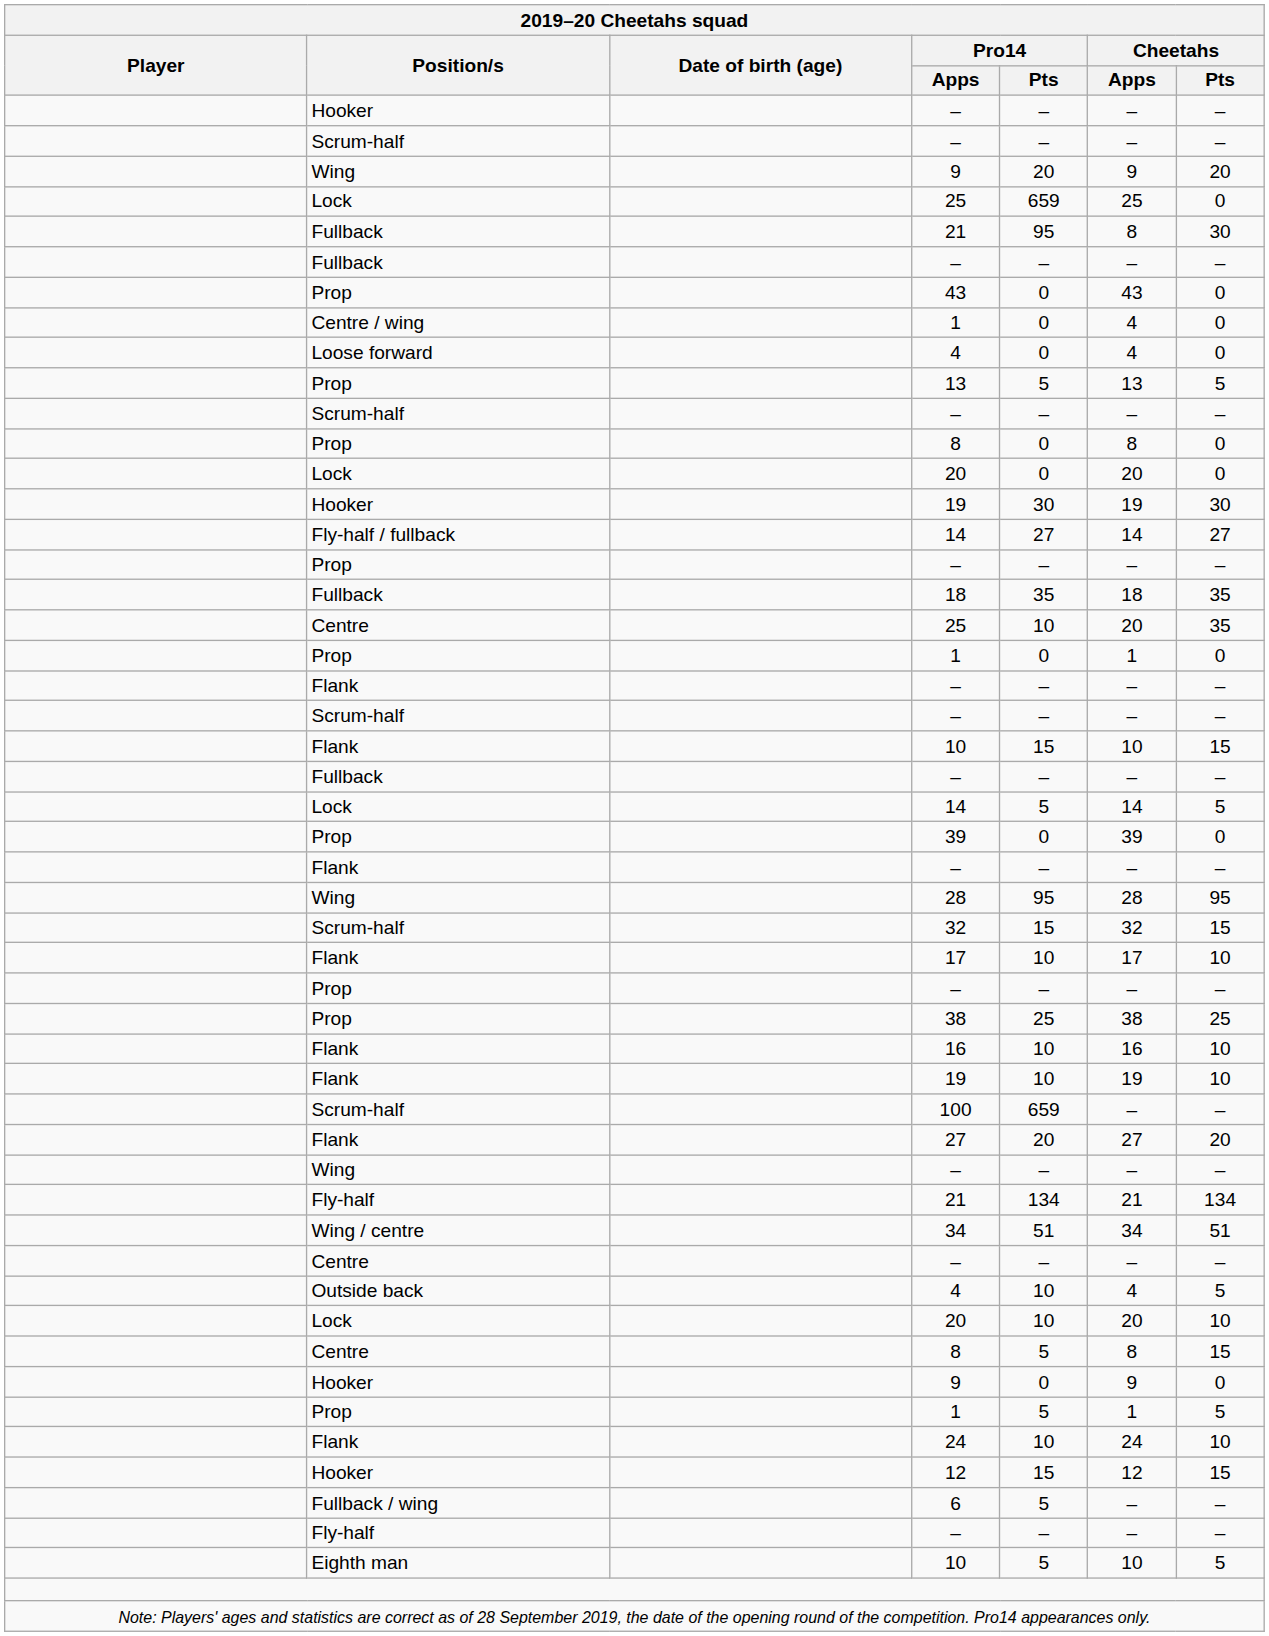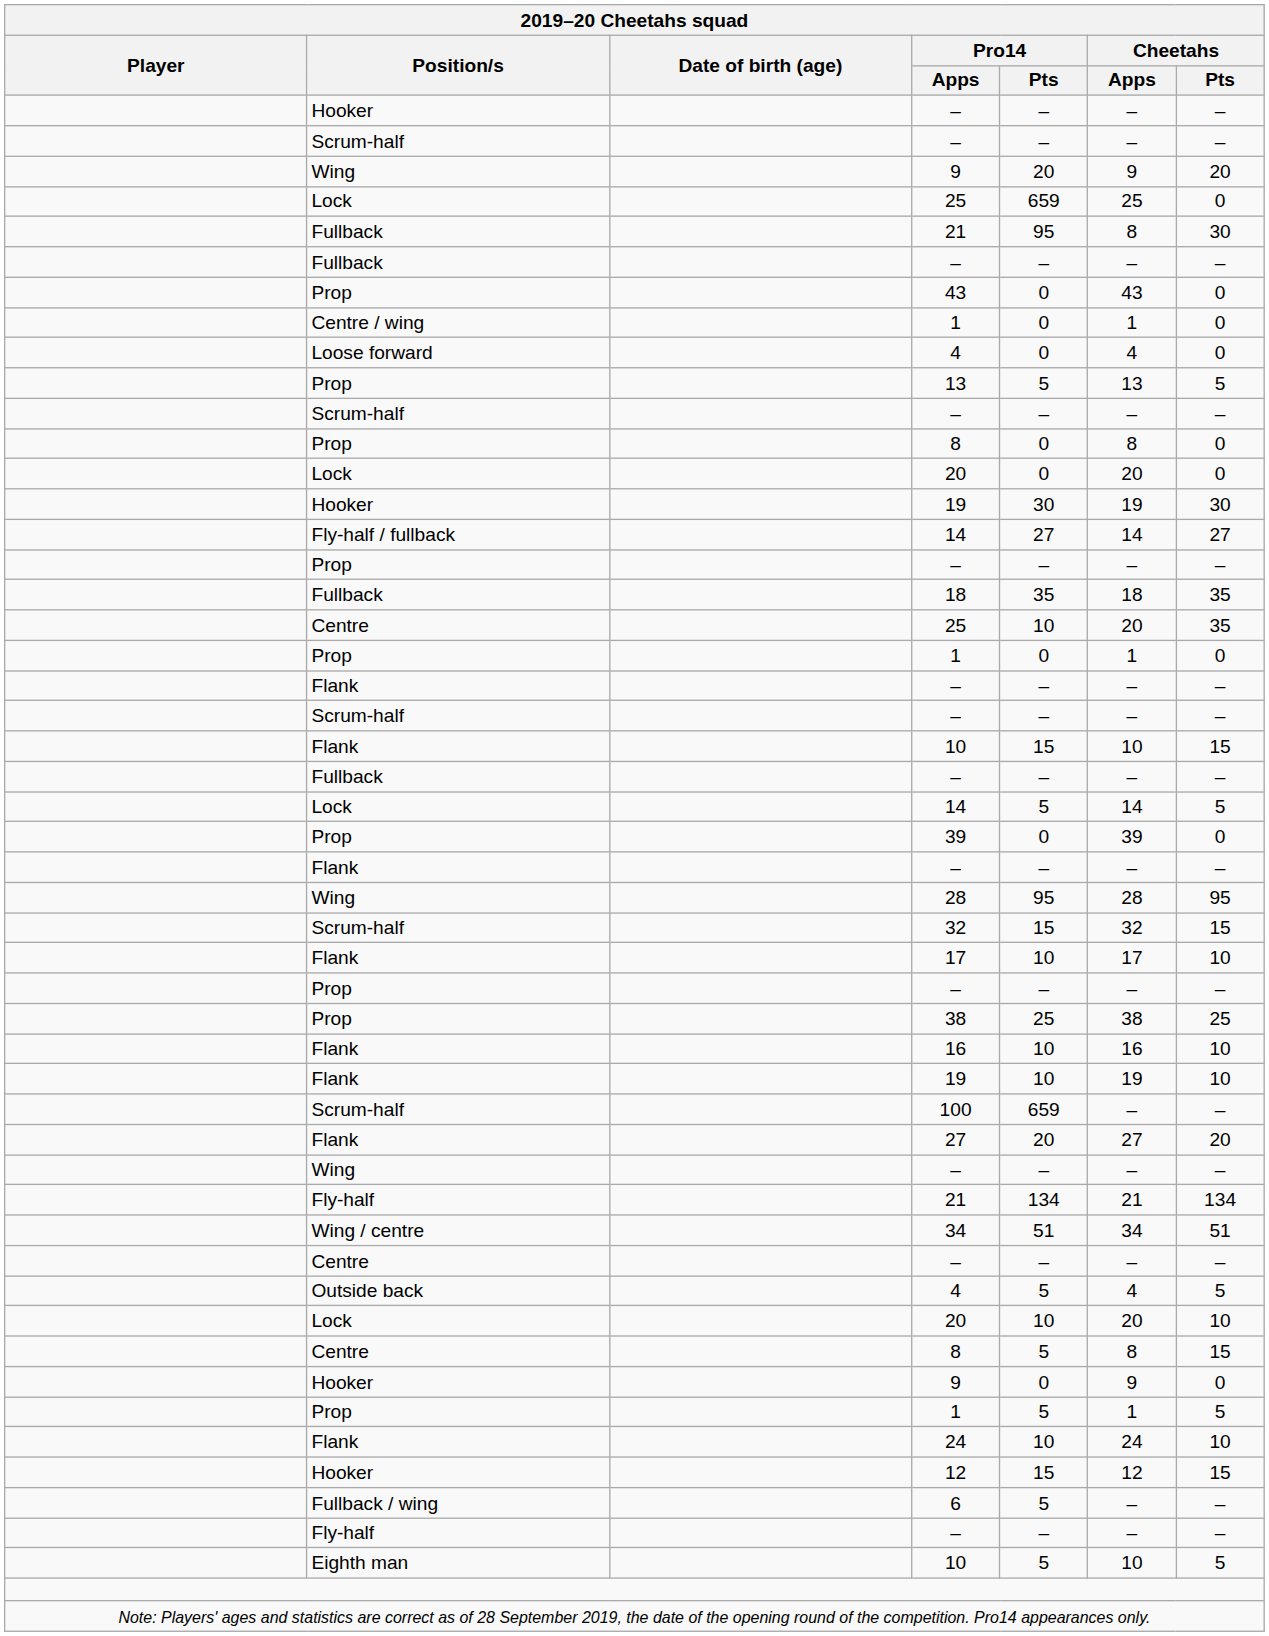 <table class="wikitable sortable" style="text-align:left; font-size:90%; width:75%">
 <tr>
 <th colspan=100%>2019–20 Cheetahs squad</th>
 </tr>
 <tr>
 <th style="width:24%;" rowspan=2>Player</th>
 <th style="width:24%;" rowspan=2>Position/s</th>
 <th style="width:24%;" rowspan=2>Date of birth (age)</th>
 <th colspan=2>Pro14</th>
 <th colspan=2>Cheetahs</th>
 </tr>
 <tr>
 <th style="width:7%;">Apps</th>
 <th style="width:7%;">Pts</th>
 <th style="width:7%;">Apps</th>
 <th style="width:7%;">Pts<br></th>
 </tr>
 <tr>
 <td> </td>
 <td>Hooker</td>
 <td></td>
 <td style="text-align:center;">–</td>
 <td style="text-align:center;">–</td>
 <td style="text-align:center;">–</td>
 <td style="text-align:center;">–</td>
 </tr>
 <tr>
 <td> </td>
 <td>Scrum-half</td>
 <td></td>
 <td style="text-align:center;">–</td>
 <td style="text-align:center;">–</td>
 <td style="text-align:center;">–</td>
 <td style="text-align:center;">–</td>
 </tr>
 <tr>
 <td> </td>
 <td>Wing</td>
 <td></td>
 <td style="text-align:center;">9</td>
 <td style="text-align:center;">20</td>
 <td style="text-align:center;">9</td>
 <td style="text-align:center;">20</td>
 </tr>
 <tr>
 <td> </td>
 <td>Lock</td>
 <td></td>
 <td style="text-align:center;">25</td>
 <td style="text-align:center;">659</td>
 <td style="text-align:center;">25</td>
 <td style="text-align:center;">0</td>
 </tr>
 <tr>
 <td> </td>
 <td>Fullback</td>
 <td></td>
 <td style="text-align:center;">21</td>
 <td style="text-align:center;">95</td>
 <td style="text-align:center;">8</td>
 <td style="text-align:center;">30</td>
 </tr>
 <tr>
 <td> </td>
 <td>Fullback</td>
 <td></td>
 <td style="text-align:center;">–</td>
 <td style="text-align:center;">–</td>
 <td style="text-align:center;">–</td>
 <td style="text-align:center;">–</td>
 </tr>
 <tr>
 <td> </td>
 <td>Prop</td>
 <td></td>
 <td style="text-align:center;">43</td>
 <td style="text-align:center;">0</td>
 <td style="text-align:center;">43</td>
 <td style="text-align:center;">0</td>
 </tr>
 <tr>
 <td> </td>
 <td>Centre / wing</td>
 <td></td>
 <td style="text-align:center;">1</td>
 <td style="text-align:center;">0</td>
-<td style="text-align:center;">4</td>
+<td style="text-align:center;">1</td>
 <td style="text-align:center;">0</td>
 </tr>
 <tr>
 <td> </td>
 <td>Loose forward</td>
 <td></td>
 <td style="text-align:center;">4</td>
 <td style="text-align:center;">0</td>
 <td style="text-align:center;">4</td>
 <td style="text-align:center;">0</td>
 </tr>
 <tr>
 <td> </td>
 <td>Prop</td>
 <td></td>
 <td style="text-align:center;">13</td>
 <td style="text-align:center;">5</td>
 <td style="text-align:center;">13</td>
 <td style="text-align:center;">5</td>
 </tr>
 <tr>
 <td> </td>
 <td>Scrum-half</td>
 <td></td>
 <td style="text-align:center;">–</td>
 <td style="text-align:center;">–</td>
 <td style="text-align:center;">–</td>
 <td style="text-align:center;">–</td>
 </tr>
 <tr>
 <td> </td>
 <td>Prop</td>
 <td></td>
 <td style="text-align:center;">8</td>
 <td style="text-align:center;">0</td>
 <td style="text-align:center;">8</td>
 <td style="text-align:center;">0</td>
 </tr>
 <tr>
 <td> </td>
 <td>Lock</td>
 <td></td>
 <td style="text-align:center;">20</td>
 <td style="text-align:center;">0</td>
 <td style="text-align:center;">20</td>
 <td style="text-align:center;">0</td>
 </tr>
 <tr>
 <td> </td>
 <td>Hooker</td>
 <td></td>
 <td style="text-align:center;">19</td>
 <td style="text-align:center;">30</td>
 <td style="text-align:center;">19</td>
 <td style="text-align:center;">30</td>
 </tr>
 <tr>
 <td> </td>
 <td>Fly-half / fullback</td>
 <td></td>
 <td style="text-align:center;">14</td>
 <td style="text-align:center;">27</td>
 <td style="text-align:center;">14</td>
 <td style="text-align:center;">27</td>
 </tr>
 <tr>
 <td> </td>
 <td>Prop</td>
 <td></td>
 <td style="text-align:center;">–</td>
 <td style="text-align:center;">–</td>
 <td style="text-align:center;">–</td>
 <td style="text-align:center;">–</td>
 </tr>
 <tr>
 <td> </td>
 <td>Fullback</td>
 <td></td>
 <td style="text-align:center;">18</td>
 <td style="text-align:center;">35</td>
 <td style="text-align:center;">18</td>
 <td style="text-align:center;">35</td>
 </tr>
 <tr>
 <td> </td>
 <td>Centre</td>
 <td></td>
 <td style="text-align:center;">25</td>
 <td style="text-align:center;">10</td>
 <td style="text-align:center;">20</td>
 <td style="text-align:center;">35</td>
 </tr>
 <tr>
 <td> </td>
 <td>Prop</td>
 <td></td>
 <td style="text-align:center;">1</td>
 <td style="text-align:center;">0</td>
 <td style="text-align:center;">1</td>
 <td style="text-align:center;">0</td>
 </tr>
 <tr>
 <td> </td>
 <td>Flank</td>
 <td></td>
 <td style="text-align:center;">–</td>
 <td style="text-align:center;">–</td>
 <td style="text-align:center;">–</td>
 <td style="text-align:center;">–</td>
 </tr>
 <tr>
 <td> </td>
 <td>Scrum-half</td>
 <td></td>
 <td style="text-align:center;">–</td>
 <td style="text-align:center;">–</td>
 <td style="text-align:center;">–</td>
 <td style="text-align:center;">–</td>
 </tr>
 <tr>
 <td> </td>
 <td>Flank</td>
 <td></td>
 <td style="text-align:center;">10</td>
 <td style="text-align:center;">15</td>
 <td style="text-align:center;">10</td>
 <td style="text-align:center;">15</td>
 </tr>
 <tr>
 <td> </td>
 <td>Fullback</td>
 <td></td>
 <td style="text-align:center;">–</td>
 <td style="text-align:center;">–</td>
 <td style="text-align:center;">–</td>
 <td style="text-align:center;">–</td>
 </tr>
 <tr>
 <td> </td>
 <td>Lock</td>
 <td></td>
 <td style="text-align:center;">14</td>
 <td style="text-align:center;">5</td>
 <td style="text-align:center;">14</td>
 <td style="text-align:center;">5</td>
 </tr>
 <tr>
 <td> </td>
 <td>Prop</td>
 <td></td>
 <td style="text-align:center;">39</td>
 <td style="text-align:center;">0</td>
 <td style="text-align:center;">39</td>
 <td style="text-align:center;">0</td>
 </tr>
 <tr>
 <td> </td>
 <td>Flank</td>
 <td></td>
 <td style="text-align:center;">–</td>
 <td style="text-align:center;">–</td>
 <td style="text-align:center;">–</td>
 <td style="text-align:center;">–</td>
 </tr>
 <tr>
 <td> </td>
 <td>Wing</td>
 <td></td>
 <td style="text-align:center;">28</td>
 <td style="text-align:center;">95</td>
 <td style="text-align:center;">28</td>
 <td style="text-align:center;">95</td>
 </tr>
 <tr>
 <td> </td>
 <td>Scrum-half</td>
 <td></td>
 <td style="text-align:center;">32</td>
 <td style="text-align:center;">15</td>
 <td style="text-align:center;">32</td>
 <td style="text-align:center;">15</td>
 </tr>
 <tr>
 <td> </td>
 <td>Flank</td>
 <td></td>
 <td style="text-align:center;">17</td>
 <td style="text-align:center;">10</td>
 <td style="text-align:center;">17</td>
 <td style="text-align:center;">10</td>
 </tr>
 <tr>
 <td> </td>
 <td>Prop</td>
 <td></td>
 <td style="text-align:center;">–</td>
 <td style="text-align:center;">–</td>
 <td style="text-align:center;">–</td>
 <td style="text-align:center;">–</td>
 </tr>
 <tr>
 <td> </td>
 <td>Prop</td>
 <td></td>
 <td style="text-align:center;">38</td>
 <td style="text-align:center;">25</td>
 <td style="text-align:center;">38</td>
 <td style="text-align:center;">25</td>
 </tr>
 <tr>
 <td> </td>
 <td>Flank</td>
 <td></td>
 <td style="text-align:center;">16</td>
 <td style="text-align:center;">10</td>
 <td style="text-align:center;">16</td>
 <td style="text-align:center;">10</td>
 </tr>
 <tr>
 <td> </td>
 <td>Flank</td>
 <td></td>
 <td style="text-align:center;">19</td>
 <td style="text-align:center;">10</td>
 <td style="text-align:center;">19</td>
 <td style="text-align:center;">10</td>
 </tr>
 <tr>
 <td> </td>
 <td>Scrum-half</td>
 <td></td>
 <td style="text-align:center;">100</td>
 <td style="text-align:center;">659</td>
 <td style="text-align:center;">–</td>
 <td style="text-align:center;">–</td>
 </tr>
 <tr>
 <td> </td>
 <td>Flank</td>
 <td></td>
 <td style="text-align:center;">27</td>
 <td style="text-align:center;">20</td>
 <td style="text-align:center;">27</td>
 <td style="text-align:center;">20</td>
 </tr>
 <tr>
 <td> </td>
 <td>Wing</td>
 <td></td>
 <td style="text-align:center;">–</td>
 <td style="text-align:center;">–</td>
 <td style="text-align:center;">–</td>
 <td style="text-align:center;">–</td>
 </tr>
 <tr>
 <td> </td>
 <td>Fly-half</td>
 <td></td>
 <td style="text-align:center;">21</td>
 <td style="text-align:center;">134</td>
 <td style="text-align:center;">21</td>
 <td style="text-align:center;">134</td>
 </tr>
 <tr>
 <td> </td>
 <td>Wing / centre</td>
 <td></td>
 <td style="text-align:center;">34</td>
 <td style="text-align:center;">51</td>
 <td style="text-align:center;">34</td>
 <td style="text-align:center;">51</td>
 </tr>
 <tr>
 <td> </td>
 <td>Centre</td>
 <td></td>
 <td style="text-align:center;">–</td>
 <td style="text-align:center;">–</td>
 <td style="text-align:center;">–</td>
 <td style="text-align:center;">–</td>
 </tr>
 <tr>
 <td> </td>
 <td>Outside back</td>
 <td></td>
 <td style="text-align:center;">4</td>
-<td style="text-align:center;">10</td>
+<td style="text-align:center;">5</td>
 <td style="text-align:center;">4</td>
 <td style="text-align:center;">5</td>
 </tr>
 <tr>
 <td> </td>
 <td>Lock</td>
 <td></td>
 <td style="text-align:center;">20</td>
 <td style="text-align:center;">10</td>
 <td style="text-align:center;">20</td>
 <td style="text-align:center;">10</td>
 </tr>
 <tr>
 <td> </td>
 <td>Centre</td>
 <td></td>
 <td style="text-align:center;">8</td>
 <td style="text-align:center;">5</td>
 <td style="text-align:center;">8</td>
 <td style="text-align:center;">15</td>
 </tr>
 <tr>
 <td> </td>
 <td>Hooker</td>
 <td></td>
 <td style="text-align:center;">9</td>
 <td style="text-align:center;">0</td>
 <td style="text-align:center;">9</td>
 <td style="text-align:center;">0</td>
 </tr>
 <tr>
 <td> </td>
 <td>Prop</td>
 <td></td>
 <td style="text-align:center;">1</td>
 <td style="text-align:center;">5</td>
 <td style="text-align:center;">1</td>
 <td style="text-align:center;">5</td>
 </tr>
 <tr>
 <td> </td>
 <td>Flank</td>
 <td></td>
 <td style="text-align:center;">24</td>
 <td style="text-align:center;">10</td>
 <td style="text-align:center;">24</td>
 <td style="text-align:center;">10</td>
 </tr>
 <tr>
 <td> </td>
 <td>Hooker</td>
 <td></td>
 <td style="text-align:center;">12</td>
 <td style="text-align:center;">15</td>
 <td style="text-align:center;">12</td>
 <td style="text-align:center;">15</td>
 </tr>
 <tr>
 <td> </td>
 <td>Fullback / wing</td>
 <td></td>
 <td style="text-align:center;">6</td>
 <td style="text-align:center;">5</td>
 <td style="text-align:center;">–</td>
 <td style="text-align:center;">–</td>
 </tr>
 <tr>
 <td> </td>
 <td>Fly-half</td>
 <td></td>
 <td style="text-align:center;">–</td>
 <td style="text-align:center;">–</td>
 <td style="text-align:center;">–</td>
 <td style="text-align:center;">–</td>
 </tr>
 <tr>
 <td> </td>
 <td>Eighth man</td>
 <td></td>
 <td style="text-align:center;">10</td>
 <td style="text-align:center;">5</td>
 <td style="text-align:center;">10</td>
 <td style="text-align:center;">5</td>
 </tr>
 <tr class="sortbottom">
 <td colspan="100%" style="height: 10px;"></td>
 </tr>
 <tr class="sortbottom">
 <td colspan="100%" style="text-align:center;"><small><em>Note: Players' ages and statistics are correct as of 28 September 2019, the date of the opening round of the competition. Pro14 appearances only.</em></small></td>
 </tr>
 </table>
